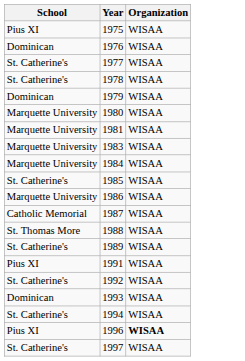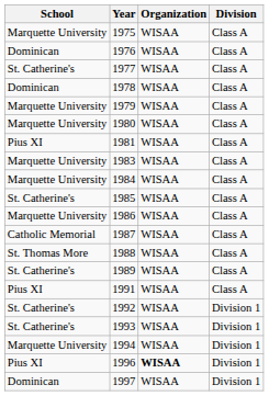 <table class="wikitable">
 <tr>
 <th>School</th>
 <th>Year</th>
 <th>Organization</th>
+<th>Division</th>
 </tr>
 <tr>
-<td>Pius XI</td>
+<td>Marquette University</td>
 <td>1975</td>
 <td>WISAA</td>
+<td>Class A</td>
 </tr>
 <tr>
 <td>Dominican</td>
 <td>1976</td>
 <td>WISAA</td>
+<td>Class A</td>
 </tr>
 <tr>
 <td>St. Catherine's</td>
 <td>1977</td>
 <td>WISAA</td>
-</tr>
-<tr>
-<td>St. Catherine's</td>
-<td>1978</td>
-<td>WISAA</td>
+<td>Class A</td>
 </tr>
 <tr>
 <td>Dominican</td>
+<td>1978</td>
+<td>WISAA</td>
+<td>Class A</td>
+</tr>
+<tr>
+<td>Marquette University</td>
 <td>1979</td>
 <td>WISAA</td>
+<td>Class A</td>
 </tr>
 <tr>
 <td>Marquette University</td>
 <td>1980</td>
 <td>WISAA</td>
+<td>Class A</td>
 </tr>
 <tr>
-<td>Marquette University</td>
+<td>Pius XI</td>
 <td>1981</td>
 <td>WISAA</td>
+<td>Class A</td>
 </tr>
 <tr>
 <td>Marquette University</td>
 <td>1983</td>
 <td>WISAA</td>
+<td>Class A</td>
 </tr>
 <tr>
 <td>Marquette University</td>
 <td>1984</td>
 <td>WISAA</td>
+<td>Class A</td>
 </tr>
 <tr>
 <td>St. Catherine's</td>
 <td>1985</td>
 <td>WISAA</td>
+<td>Class A</td>
 </tr>
 <tr>
 <td>Marquette University</td>
 <td>1986</td>
 <td>WISAA</td>
+<td>Class A</td>
 </tr>
 <tr>
 <td>Catholic Memorial</td>
 <td>1987</td>
 <td>WISAA</td>
+<td>Class A</td>
 </tr>
 <tr>
 <td>St. Thomas More</td>
 <td>1988</td>
 <td>WISAA</td>
+<td>Class A</td>
 </tr>
 <tr>
 <td>St. Catherine's</td>
 <td>1989</td>
 <td>WISAA</td>
+<td>Class A</td>
 </tr>
 <tr>
 <td>Pius XI</td>
 <td>1991</td>
 <td>WISAA</td>
+<td>Class A</td>
 </tr>
 <tr>
 <td>St. Catherine's</td>
 <td>1992</td>
 <td>WISAA</td>
-</tr>
-<tr>
-<td>Dominican</td>
-<td>1993</td>
-<td>WISAA</td>
+<td>Division 1</td>
 </tr>
 <tr>
 <td>St. Catherine's</td>
+<td>1993</td>
+<td>WISAA</td>
+<td>Division 1</td>
+</tr>
+<tr>
+<td>Marquette University</td>
 <td>1994</td>
 <td>WISAA</td>
+<td>Division 1</td>
 </tr>
 <tr>
 <td>Pius XI</td>
 <td>1996</td>
 <td><strong>WISAA</strong></td>
+<td>Division 1</td>
 </tr>
 <tr>
-<td>St. Catherine's</td>
+<td>Dominican</td>
 <td>1997</td>
 <td>WISAA</td>
+<td>Division 1</td>
 </tr>
 </table>
